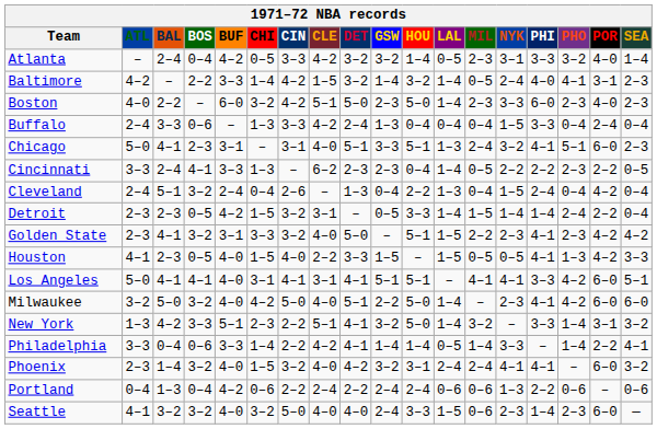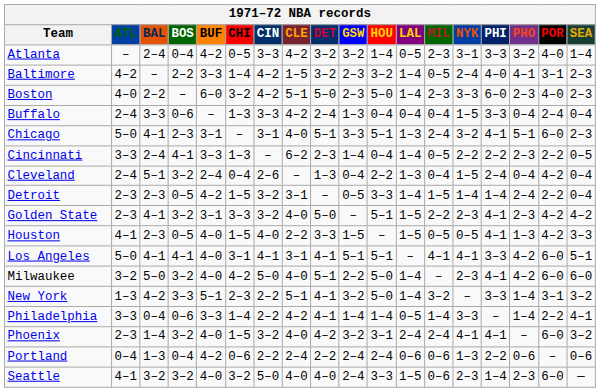 <table class="wikitable" style="font-size:95%; text-align:center;">
 <tr>
 <th colspan=18>1971–72 NBA records</th>
 </tr>
 <tr>
 <th width=100>Team</th>
 <th style="background:#003EA4;color:#006600;width=35">ATL</th>
 <th style="background:#E45206;color:#002854;width=35">BAL</th>
 <th style="background:#006400;color:#FFFFFF;width=35">BOS</th>
 <th style="background:#FF8201;color:#000000;width=35">BUF</th>
 <th style="background:#FF0000;color:#000000;width=35">CHI</th>
 <th style="background:#012F6B;color:#FFFFFF;width=35">CIN</th>
 <th style="background:#77222F;color:#FFA402;width=35">CLE</th>
 <th style="background:#012F6B;color:#D40032;width=35">DET</th>
 <th style="background:#0000FF;color:#FFD700;width=35">GSW</th>
 <th style="background:#FF0000;color:#FFD700;width=35">HOU</th>
 <th style="background:#800080;color:#FFD700;width=35">LAL</th>
 <th style="background:#006400;color:#B22222;width=35">MIL</th>
 <th style="background:#003EA4;color:#E35208;width=35">NYK</th>
 <th style="background:#012268;color:#FFFFFF;width=35">PHI</th>
 <th style="background:#702F8B;color:#FA4417;width=35">PHO</th>
 <th style="background:#000000;color:#FF0000;width=35">POR</th>
 <th style="background:#173F36;color:#EBAA00;width=35">SEA</th>
 </tr>
 <tr>
 <td style="text-align:left;"><a href='#'>Atlanta</a></td>
 <td>–</td>
 <td>2–4</td>
 <td>0–4</td>
 <td>4–2</td>
 <td>0–5</td>
 <td>3–3</td>
 <td>4–2</td>
 <td>3–2</td>
 <td>3–2</td>
 <td>1–4</td>
 <td>0–5</td>
 <td>2–3</td>
 <td>3–1</td>
 <td>3–3</td>
 <td>3–2</td>
 <td>4–0</td>
 <td>1–4</td>
 </tr>
 <tr>
 <td style="text-align:left;"><a href='#'>Baltimore</a></td>
 <td>4–2</td>
 <td>–</td>
 <td>2–2</td>
 <td>3–3</td>
 <td>1–4</td>
 <td>4–2</td>
 <td>1–5</td>
 <td>3–2</td>
-<td>1–4</td>
+<td>2–3</td>
 <td>3–2</td>
 <td>1–4</td>
 <td>0–5</td>
 <td>2–4</td>
 <td>4–0</td>
 <td>4–1</td>
 <td>3–1</td>
 <td>2–3</td>
 </tr>
 <tr>
 <td style="text-align:left;"><a href='#'>Boston</a></td>
 <td>4–0</td>
 <td>2–2</td>
 <td>–</td>
 <td>6–0</td>
 <td>3–2</td>
 <td>4–2</td>
 <td>5–1</td>
 <td>5–0</td>
 <td>2–3</td>
 <td>5–0</td>
 <td>1–4</td>
 <td>2–3</td>
 <td>3–3</td>
 <td>6–0</td>
 <td>2–3</td>
 <td>4–0</td>
 <td>2–3</td>
 </tr>
 <tr>
 <td style="text-align:left;"><a href='#'>Buffalo</a></td>
 <td>2–4</td>
 <td>3–3</td>
 <td>0–6</td>
 <td>–</td>
 <td>1–3</td>
 <td>3–3</td>
 <td>4–2</td>
 <td>2–4</td>
 <td>1–3</td>
 <td>0–4</td>
 <td>0–4</td>
 <td>0–4</td>
 <td>1–5</td>
 <td>3–3</td>
 <td>0–4</td>
 <td>2–4</td>
 <td>0–4</td>
 </tr>
 <tr>
 <td style="text-align:left;"><a href='#'>Chicago</a></td>
 <td>5–0</td>
 <td>4–1</td>
 <td>2–3</td>
 <td>3–1</td>
 <td>–</td>
 <td>3–1</td>
 <td>4–0</td>
 <td>5–1</td>
 <td>3–3</td>
 <td>5–1</td>
 <td>1–3</td>
 <td>2–4</td>
 <td>3–2</td>
 <td>4–1</td>
 <td>5–1</td>
 <td>6–0</td>
 <td>2–3</td>
 </tr>
 <tr>
 <td style="text-align:left;"><a href='#'>Cincinnati</a></td>
 <td>3–3</td>
 <td>2–4</td>
 <td>4–1</td>
 <td>3–3</td>
 <td>1–3</td>
 <td>–</td>
 <td>6–2</td>
 <td>2–3</td>
-<td>2–3</td>
+<td>1–4</td>
 <td>0–4</td>
 <td>1–4</td>
 <td>0–5</td>
 <td>2–2</td>
 <td>2–2</td>
 <td>2–3</td>
 <td>2–2</td>
 <td>0–5</td>
 </tr>
 <tr>
 <td style="text-align:left;"><a href='#'>Cleveland</a></td>
 <td>2–4</td>
 <td>5–1</td>
 <td>3–2</td>
 <td>2–4</td>
 <td>0–4</td>
 <td>2–6</td>
 <td>–</td>
 <td>1–3</td>
 <td>0–4</td>
 <td>2–2</td>
 <td>1–3</td>
 <td>0–4</td>
 <td>1–5</td>
 <td>2–4</td>
 <td>0–4</td>
 <td>4–2</td>
 <td>0–4</td>
 </tr>
 <tr>
 <td style="text-align:left;"><a href='#'>Detroit</a></td>
 <td>2–3</td>
 <td>2–3</td>
 <td>0–5</td>
 <td>4–2</td>
 <td>1–5</td>
 <td>3–2</td>
 <td>3–1</td>
 <td>–</td>
 <td>0–5</td>
 <td>3–3</td>
 <td>1–4</td>
 <td>1–5</td>
 <td>1–4</td>
 <td>1–4</td>
 <td>2–4</td>
 <td>2–2</td>
 <td>0–4</td>
 </tr>
 <tr>
 <td style="text-align:left;"><a href='#'>Golden State</a></td>
 <td>2–3</td>
 <td>4–1</td>
 <td>3–2</td>
 <td>3–1</td>
 <td>3–3</td>
 <td>3–2</td>
 <td>4–0</td>
 <td>5–0</td>
 <td>–</td>
 <td>5–1</td>
 <td>1–5</td>
 <td>2–2</td>
 <td>2–3</td>
 <td>4–1</td>
 <td>2–3</td>
 <td>4–2</td>
 <td>4–2</td>
 </tr>
 <tr>
 <td style="text-align:left;"><a href='#'>Houston</a></td>
 <td>4–1</td>
 <td>2–3</td>
 <td>0–5</td>
 <td>4–0</td>
 <td>1–5</td>
 <td>4–0</td>
 <td>2–2</td>
 <td>3–3</td>
 <td>1–5</td>
 <td>–</td>
 <td>1–5</td>
 <td>0–5</td>
 <td>0–5</td>
 <td>4–1</td>
 <td>1–3</td>
 <td>4–2</td>
 <td>3–3</td>
 </tr>
 <tr>
 <td style="text-align:left;"><a href='#'>Los Angeles</a></td>
 <td>5–0</td>
 <td>4–1</td>
 <td>4–1</td>
 <td>4–0</td>
 <td>3–1</td>
 <td>4–1</td>
 <td>3–1</td>
 <td>4–1</td>
 <td>5–1</td>
 <td>5–1</td>
 <td>–</td>
 <td>4–1</td>
 <td>4–1</td>
 <td>3–3</td>
 <td>4–2</td>
 <td>6–0</td>
 <td>5–1</td>
 </tr>
 <tr>
 <td style="text-align:left;">Milwaukee</td>
 <td>3–2</td>
 <td>5–0</td>
 <td>3–2</td>
 <td>4–0</td>
 <td>4–2</td>
 <td>5–0</td>
 <td>4–0</td>
 <td>5–1</td>
 <td>2–2</td>
 <td>5–0</td>
 <td>1–4</td>
 <td>–</td>
 <td>2–3</td>
 <td>4–1</td>
 <td>4–2</td>
 <td>6–0</td>
 <td>6–0</td>
 </tr>
 <tr>
 <td style="text-align:left;"><a href='#'>New York</a></td>
 <td>1–3</td>
 <td>4–2</td>
 <td>3–3</td>
 <td>5–1</td>
 <td>2–3</td>
 <td>2–2</td>
 <td>5–1</td>
 <td>4–1</td>
 <td>3–2</td>
 <td>5–0</td>
 <td>1–4</td>
 <td>3–2</td>
 <td>–</td>
 <td>3–3</td>
 <td>1–4</td>
 <td>3–1</td>
 <td>3–2</td>
 </tr>
 <tr>
 <td style="text-align:left;"><a href='#'>Philadelphia</a></td>
 <td>3–3</td>
 <td>0–4</td>
 <td>0–6</td>
 <td>3–3</td>
 <td>1–4</td>
 <td>2–2</td>
 <td>4–2</td>
 <td>4–1</td>
 <td>1–4</td>
 <td>1–4</td>
 <td>0–5</td>
 <td>1–4</td>
 <td>3–3</td>
 <td>–</td>
 <td>1–4</td>
 <td>2–2</td>
 <td>4–1</td>
 </tr>
 <tr>
 <td style="text-align:left;"><a href='#'>Phoenix</a></td>
 <td>2–3</td>
 <td>1–4</td>
 <td>3–2</td>
 <td>4–0</td>
 <td>1–5</td>
 <td>3–2</td>
 <td>4–0</td>
 <td>4–2</td>
 <td>3–2</td>
 <td>3–1</td>
 <td>2–4</td>
 <td>2–4</td>
 <td>4–1</td>
 <td>4–1</td>
 <td>–</td>
 <td>6–0</td>
 <td>3–2</td>
 </tr>
 <tr>
 <td style="text-align:left;"><a href='#'>Portland</a></td>
 <td>0–4</td>
 <td>1–3</td>
 <td>0–4</td>
 <td>4–2</td>
 <td>0–6</td>
 <td>2–2</td>
 <td>2–4</td>
 <td>2–2</td>
 <td>2–4</td>
 <td>2–4</td>
 <td>0–6</td>
 <td>0–6</td>
 <td>1–3</td>
 <td>2–2</td>
 <td>0–6</td>
 <td>–</td>
 <td>0–6</td>
 </tr>
 <tr>
 <td style="text-align:left;"><a href='#'>Seattle</a></td>
 <td>4–1</td>
 <td>3–2</td>
 <td>3–2</td>
 <td>4–0</td>
 <td>3–2</td>
 <td>5–0</td>
 <td>4–0</td>
 <td>4–0</td>
 <td>2–4</td>
 <td>3–3</td>
 <td>1–5</td>
 <td>0–6</td>
 <td>2–3</td>
 <td>1–4</td>
 <td>2–3</td>
 <td>6–0</td>
 <td>—</td>
 </tr>
 </table>
